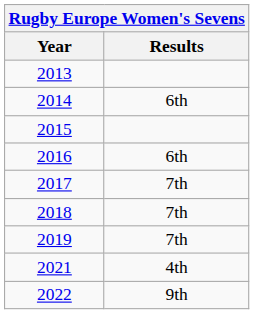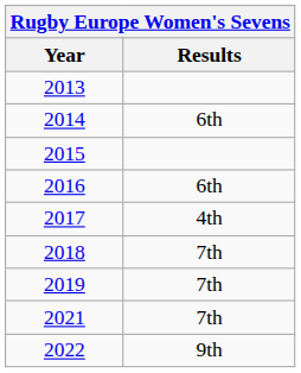 <table class="wikitable" style="text-align: center;">
 <tr>
 <th colspan=2><a href='#'>Rugby Europe Women's Sevens</a></th>
 </tr>
 <tr>
 <th>Year</th>
 <th>Results</th>
 </tr>
 <tr>
 <td> <a href='#'>2013</a></td>
 <td></td>
 </tr>
 <tr>
 <td> <a href='#'>2014</a></td>
 <td>6th</td>
 </tr>
 <tr>
 <td> <a href='#'>2015</a></td>
 <td></td>
 </tr>
 <tr>
 <td> <a href='#'>2016</a></td>
 <td>6th</td>
 </tr>
 <tr>
 <td> <a href='#'>2017</a></td>
-<td>7th</td>
+<td>4th</td>
 </tr>
 <tr>
 <td>  <a href='#'>2018</a></td>
 <td>7th</td>
 </tr>
 <tr>
 <td>  <a href='#'>2019</a></td>
 <td>7th</td>
 </tr>
 <tr>
 <td> <a href='#'>2021</a></td>
-<td>4th</td>
+<td>7th</td>
 </tr>
 <tr>
 <td> <a href='#'>2022</a></td>
 <td>9th</td>
 </tr>
 </table>
